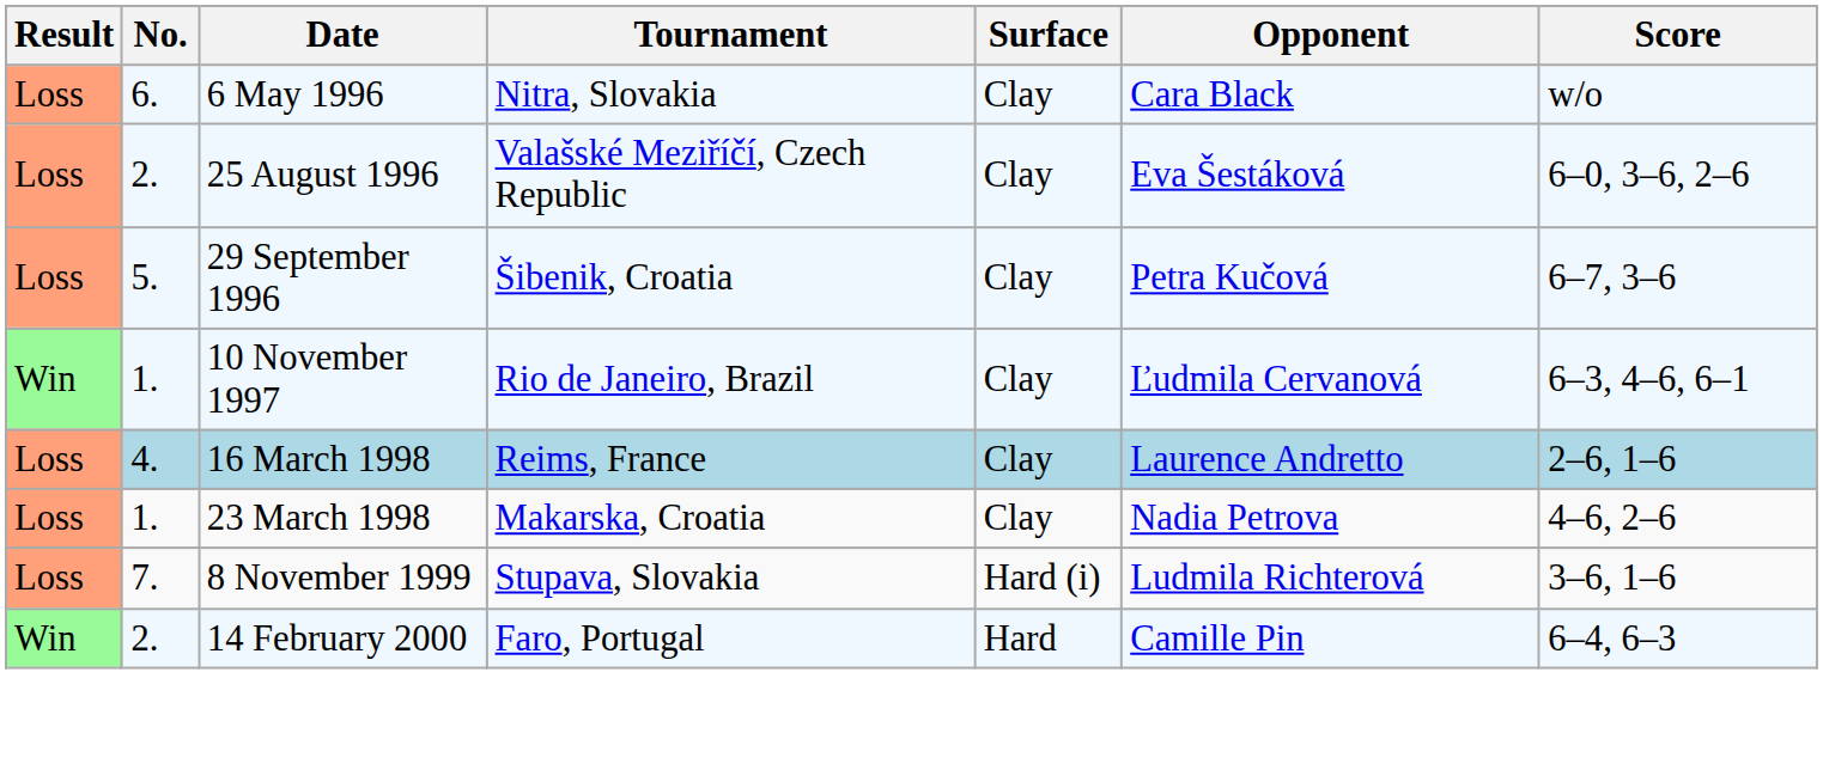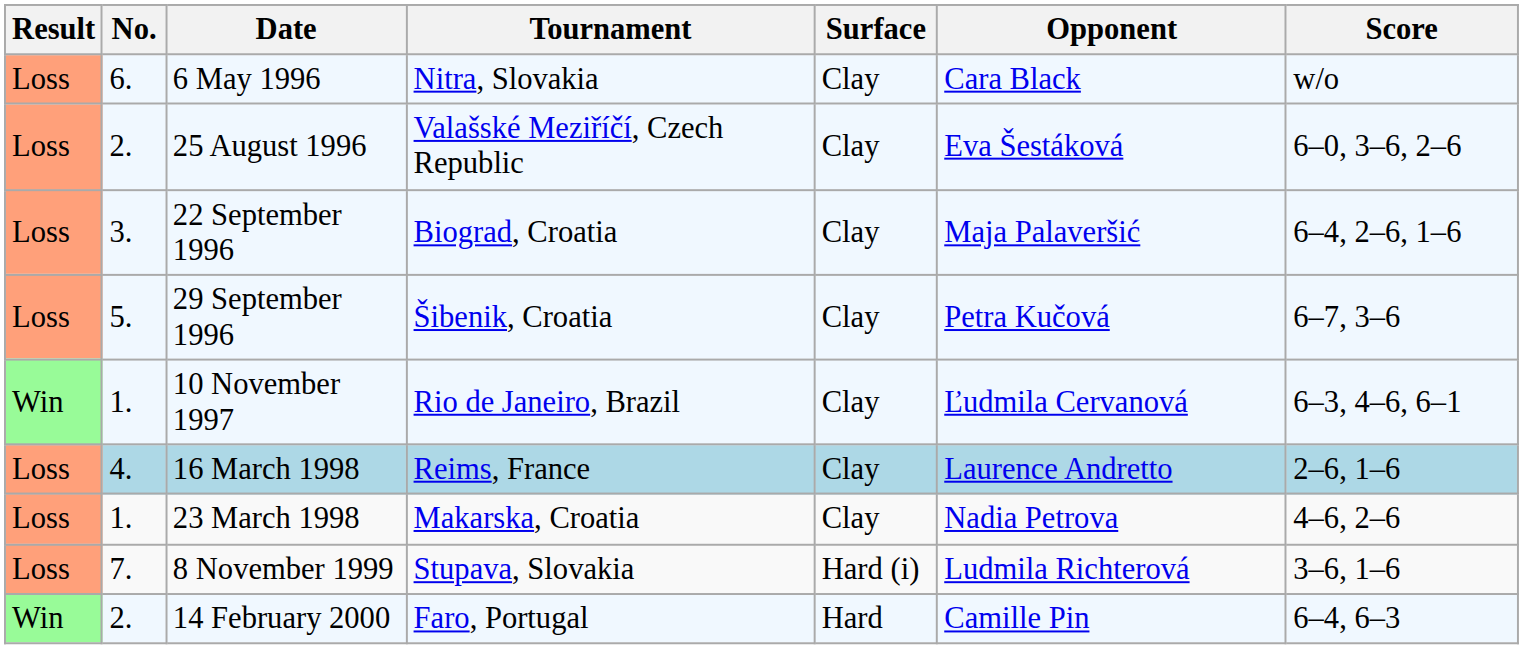 <table class="sortable wikitable" style="font-size:97%;">
 <tr>
 <th>Result</th>
 <th width=25>No.</th>
 <th width=115>Date</th>
 <th width=200>Tournament</th>
 <th width=55>Surface</th>
 <th width=170>Opponent</th>
 <th width=110>Score</th>
 </tr>
 <tr style="background:#f0f8ff;">
 <td style="background:#ffa07a;">Loss</td>
 <td>6.</td>
 <td>6 May 1996</td>
 <td><a href='#'>Nitra</a>, Slovakia</td>
 <td>Clay</td>
 <td> <a href='#'>Cara Black</a></td>
 <td>w/o</td>
 </tr>
 <tr style="background:#f0f8ff;">
 <td style="background:#ffa07a;">Loss</td>
 <td>2.</td>
 <td>25 August 1996</td>
 <td><a href='#'>Valašské Meziříčí</a>, Czech Republic</td>
 <td>Clay</td>
 <td> <a href='#'>Eva Šestáková</a></td>
 <td>6–0, 3–6, 2–6</td>
+</tr>
+<tr style="background:#f0f8ff;">
+<td style="background:#ffa07a;">Loss</td>
+<td>3.</td>
+<td>22 September 1996</td>
+<td><a href='#'>Biograd</a>, Croatia</td>
+<td>Clay</td>
+<td> <a href='#'>Maja Palaveršić</a></td>
+<td>6–4, 2–6, 1–6</td>
 </tr>
 <tr style="background:#f0f8ff;">
 <td style="background:#ffa07a;">Loss</td>
 <td>5.</td>
 <td>29 September 1996</td>
 <td><a href='#'>Šibenik</a>, Croatia</td>
 <td>Clay</td>
 <td> <a href='#'>Petra Kučová</a></td>
 <td>6–7, 3–6</td>
 </tr>
 <tr style="background:#f0f8ff;">
 <td style="background:#98fb98;">Win</td>
 <td>1.</td>
 <td>10 November 1997</td>
 <td><a href='#'>Rio de Janeiro</a>, Brazil</td>
 <td>Clay</td>
 <td> <a href='#'>Ľudmila Cervanová</a></td>
 <td>6–3, 4–6, 6–1</td>
 </tr>
 <tr style="background:lightblue;">
 <td style="background:#ffa07a;">Loss</td>
 <td>4.</td>
 <td>16 March 1998</td>
 <td><a href='#'>Reims</a>, France</td>
 <td>Clay</td>
 <td> <a href='#'>Laurence Andretto</a></td>
 <td>2–6, 1–6</td>
 </tr>
 <tr>
 <td style="background:#ffa07a;">Loss</td>
 <td>1.</td>
 <td>23 March 1998</td>
 <td><a href='#'>Makarska</a>, Croatia</td>
 <td>Clay</td>
 <td> <a href='#'>Nadia Petrova</a></td>
 <td>4–6, 2–6</td>
 </tr>
 <tr>
 <td style="background:#ffa07a;">Loss</td>
 <td>7.</td>
 <td>8 November 1999</td>
 <td><a href='#'>Stupava</a>, Slovakia</td>
 <td>Hard (i)</td>
 <td> <a href='#'>Ludmila Richterová</a></td>
 <td>3–6, 1–6</td>
 </tr>
 <tr style="background:#f0f8ff;">
 <td style="background:#98fb98;">Win</td>
 <td>2.</td>
 <td>14 February 2000</td>
 <td><a href='#'>Faro</a>, Portugal</td>
 <td>Hard</td>
 <td> <a href='#'>Camille Pin</a></td>
 <td>6–4, 6–3</td>
 </tr>
 </table>
